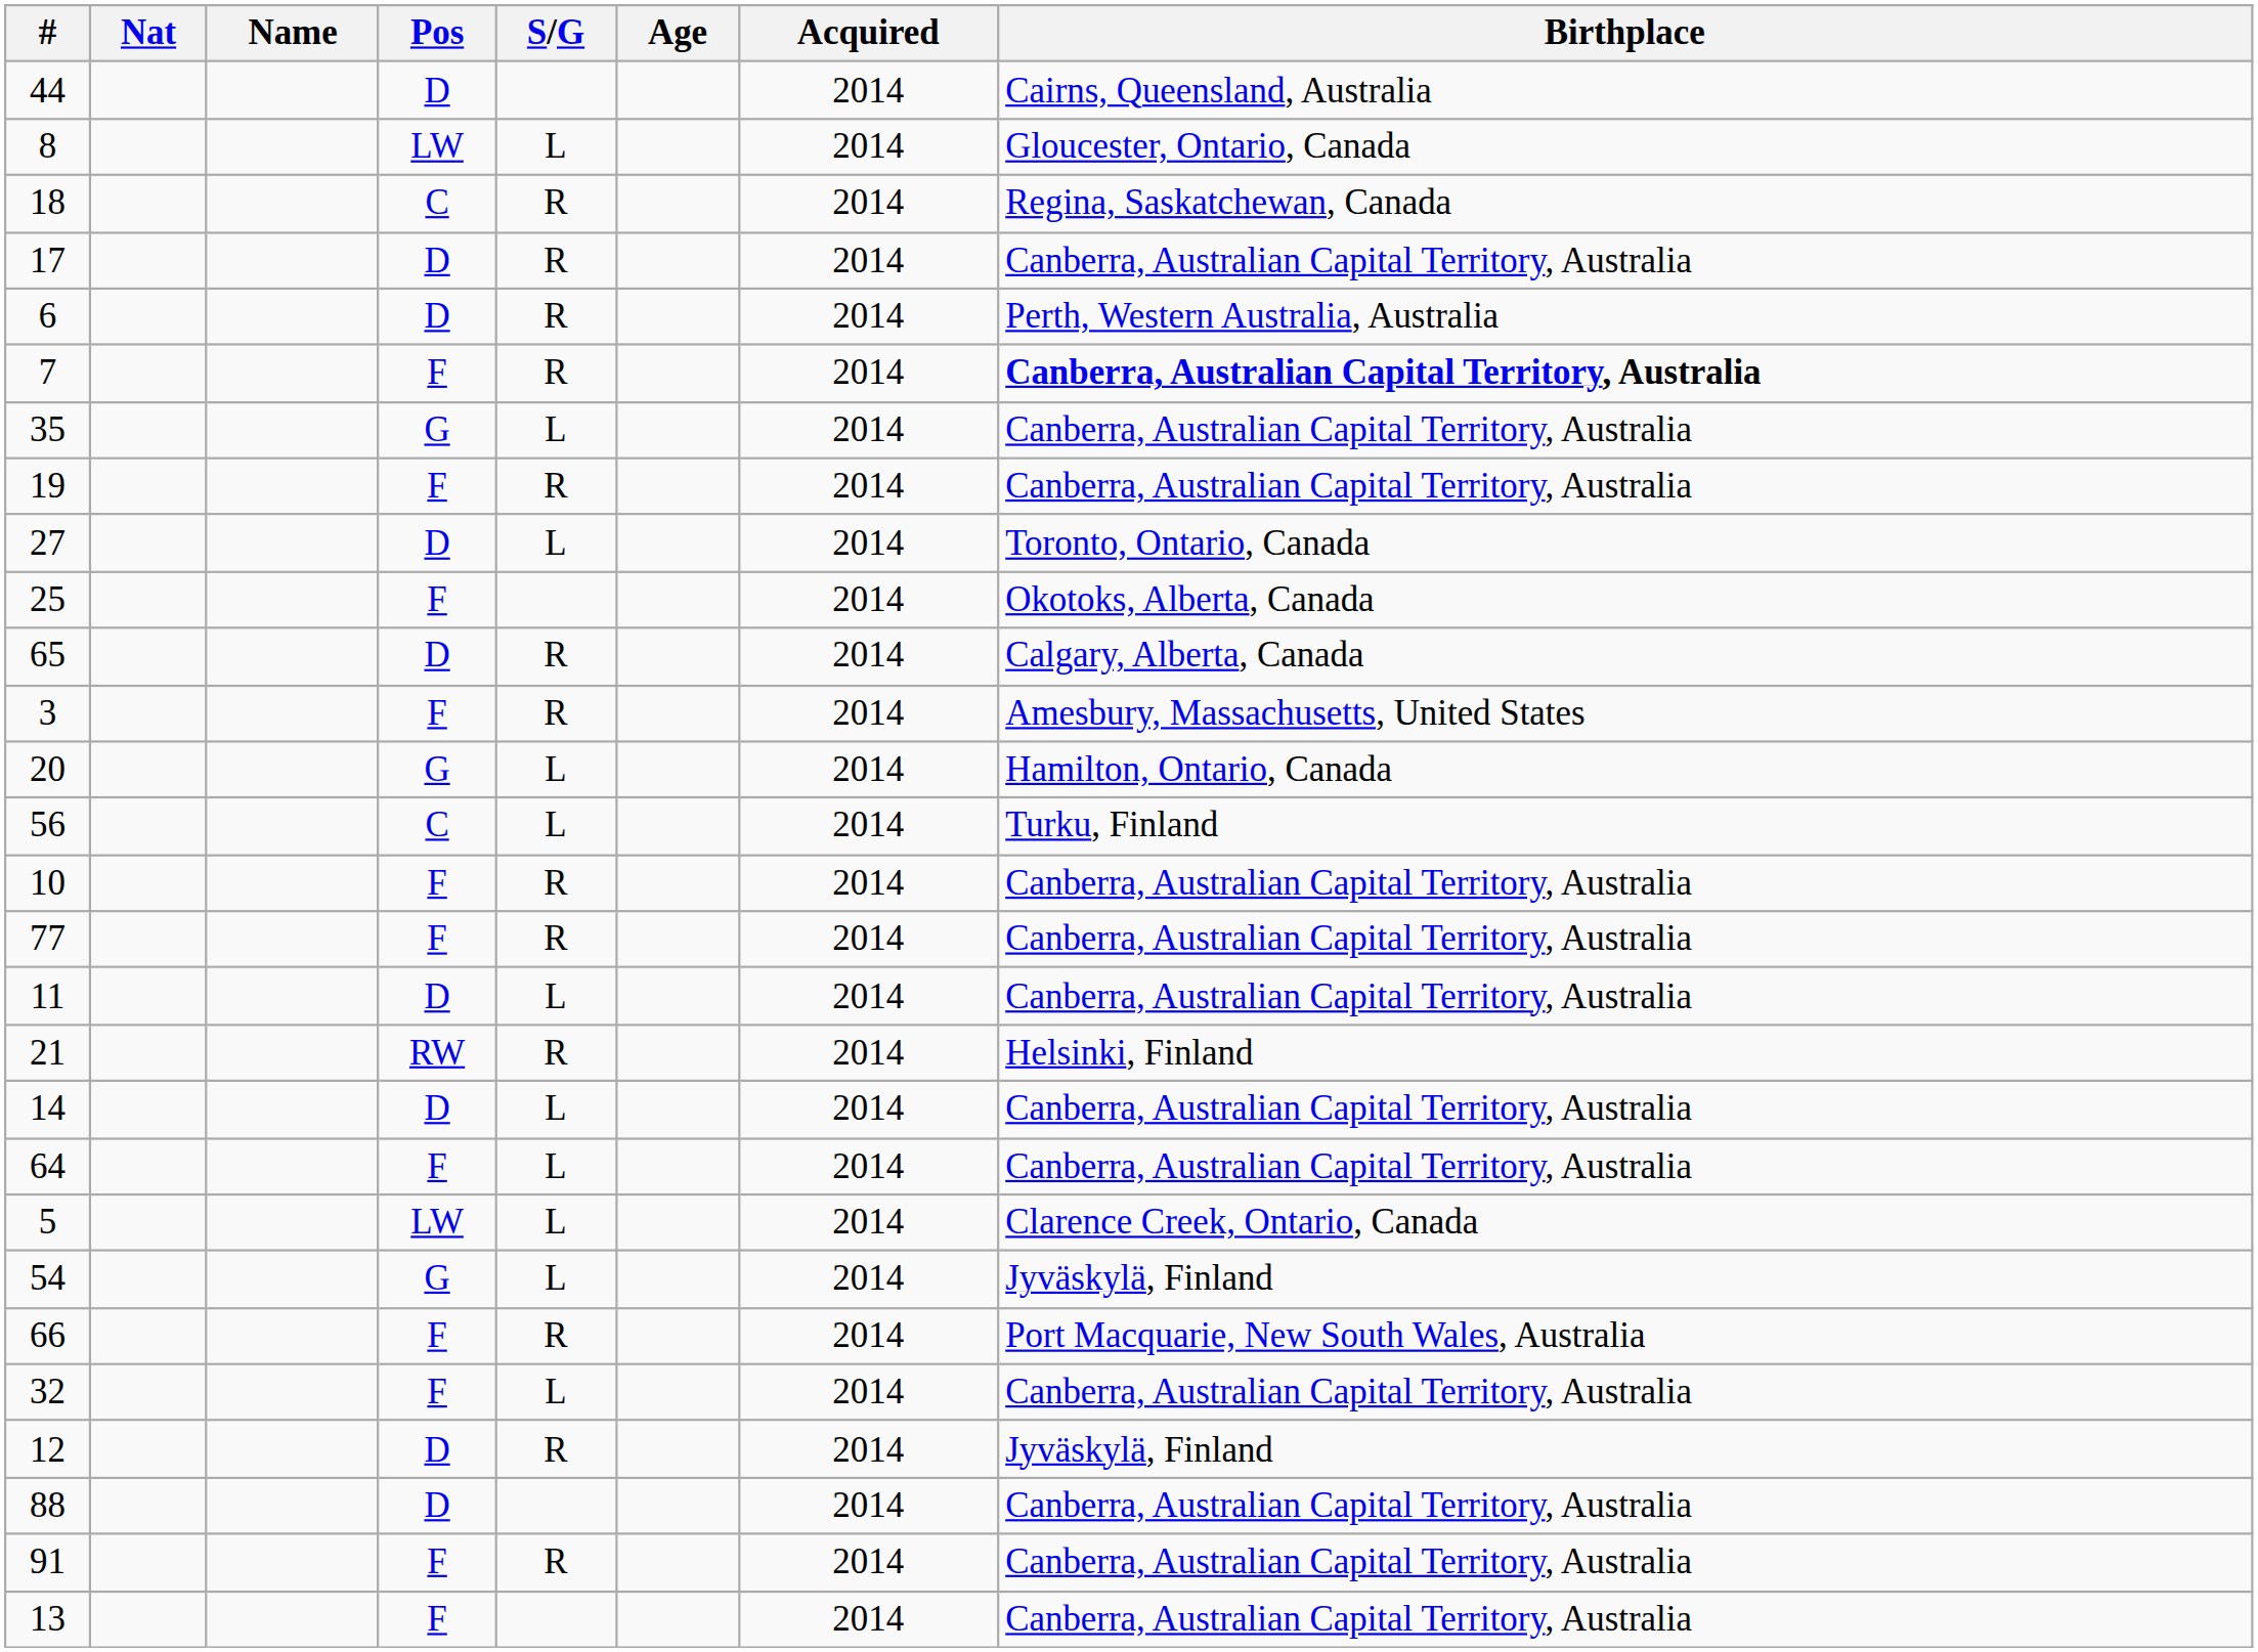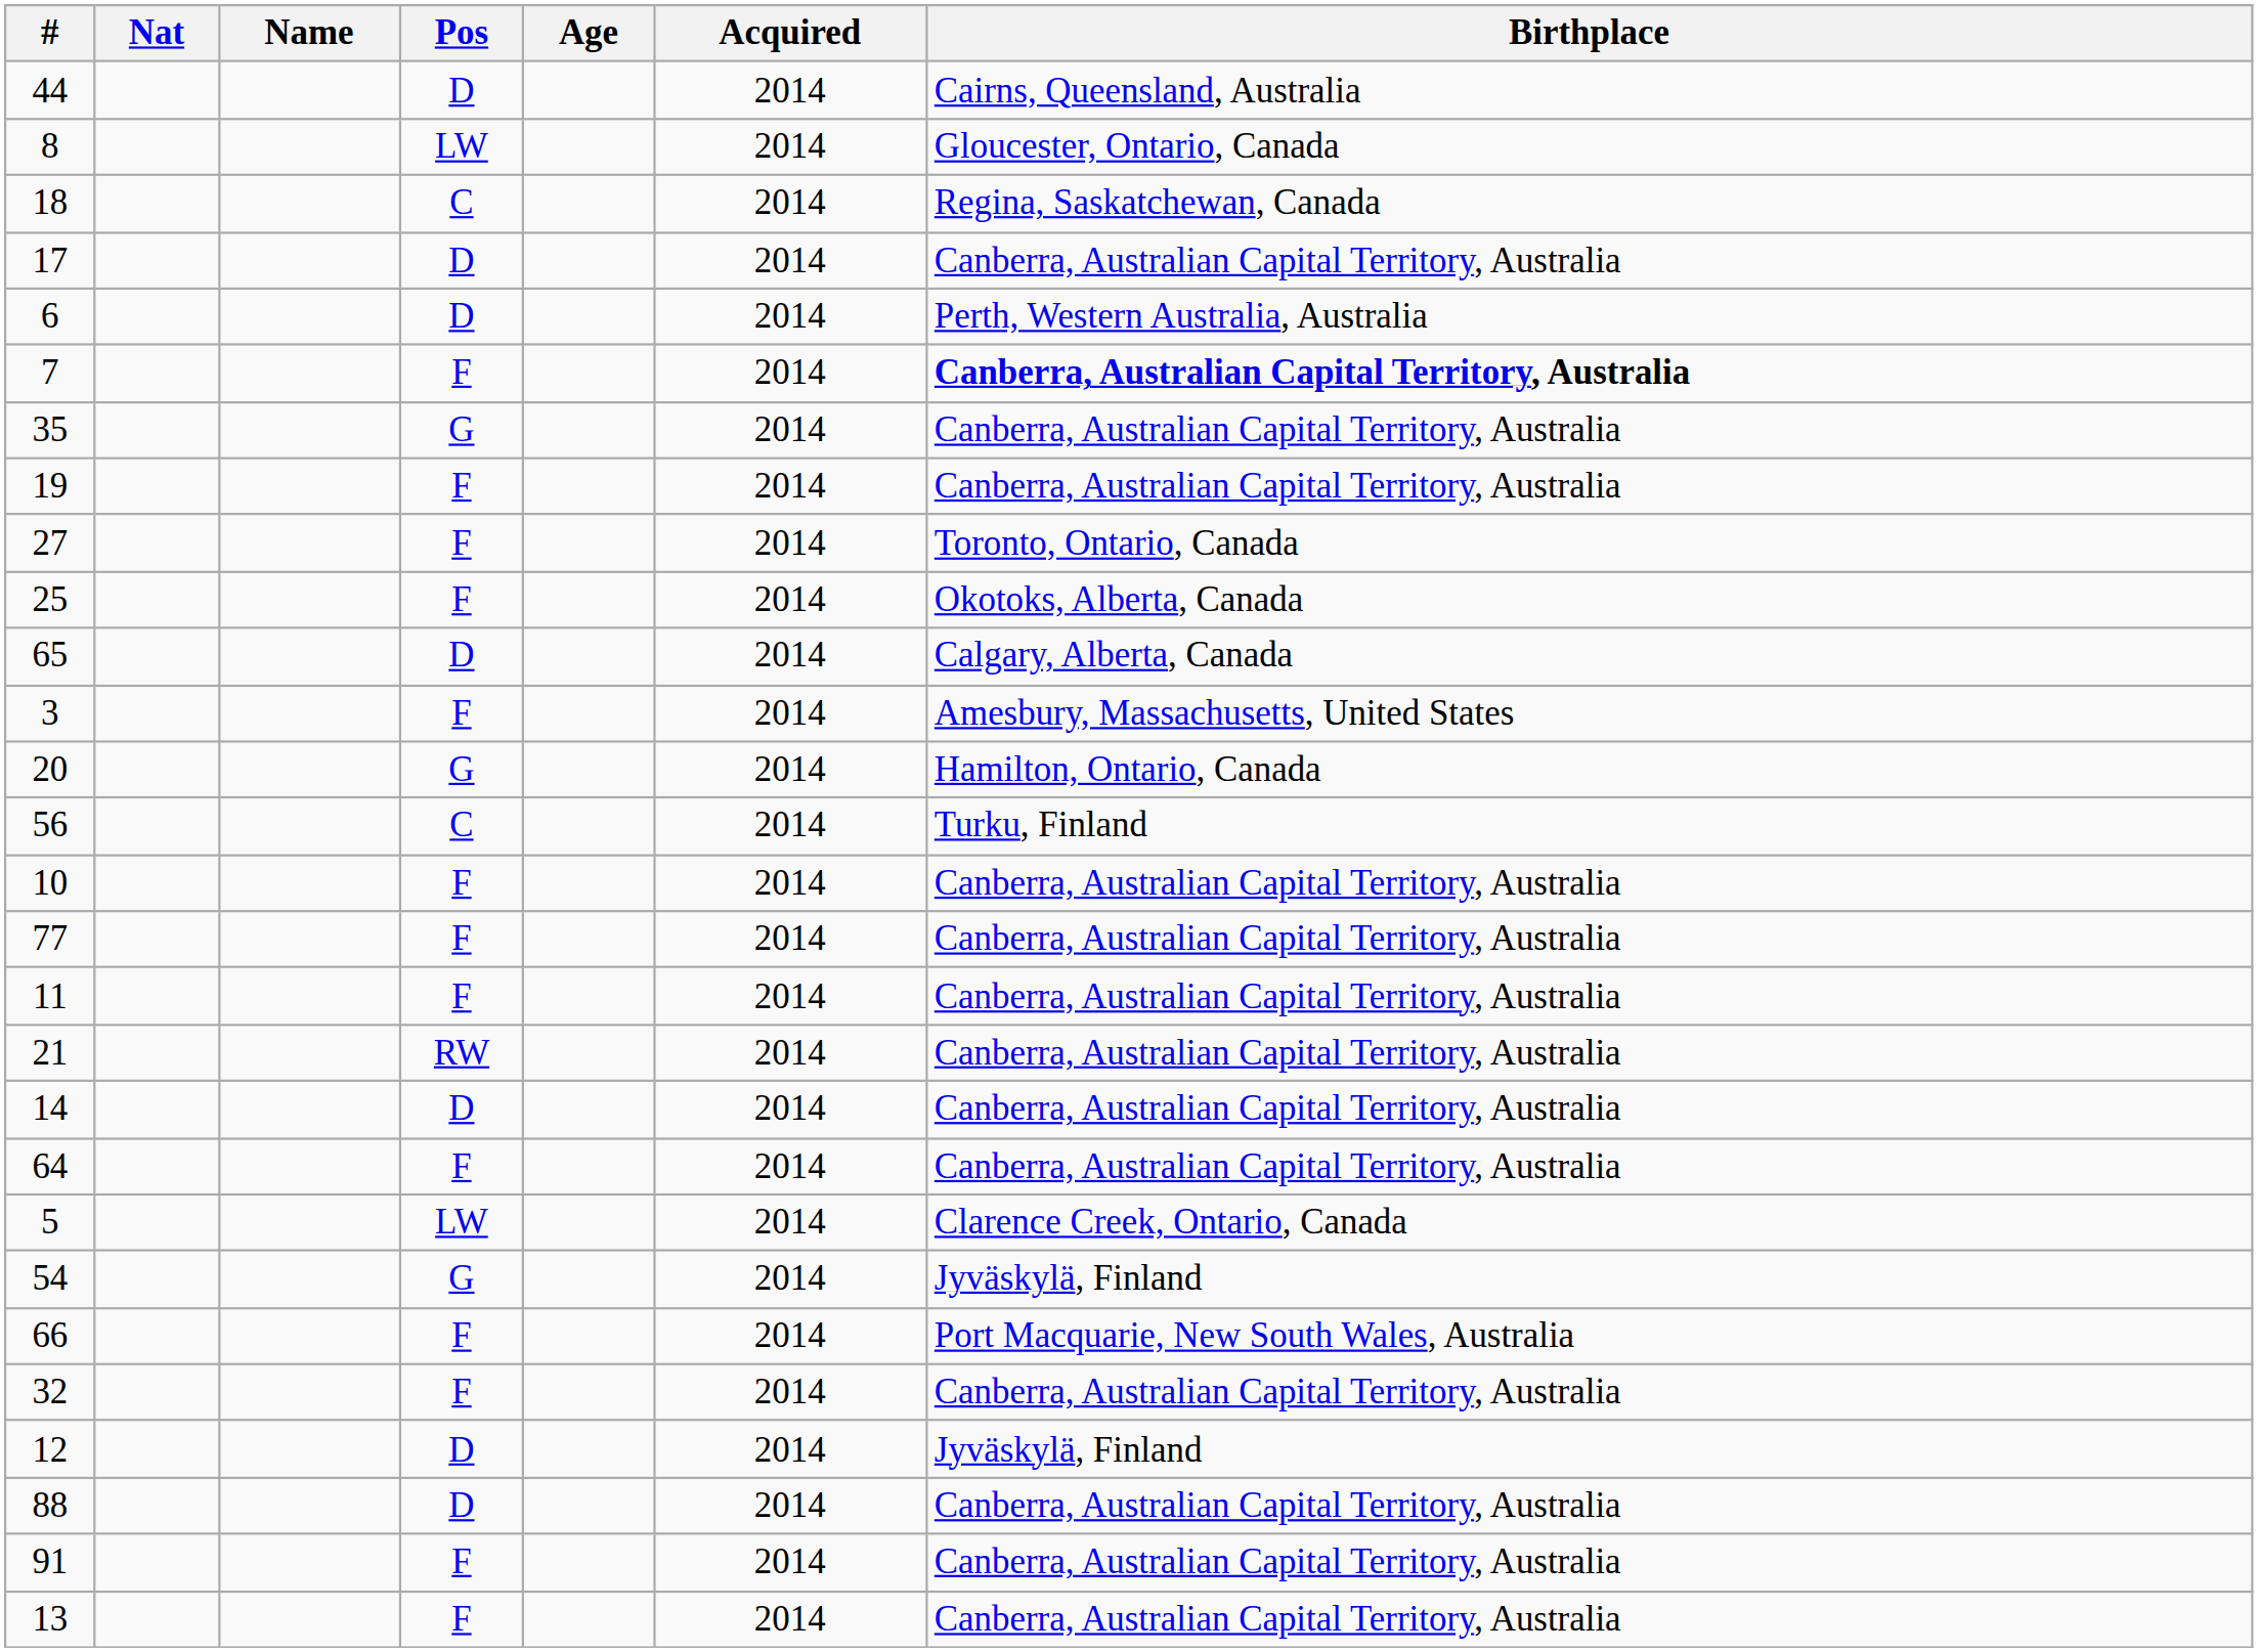 <table class="wikitable sortable" style="width:63em; text-align: center">
 <tr>
 <th>#</th>
 <th><a href='#'>Nat</a></th>
 <th>Name</th>
 <th><a href='#'>Pos</a></th>
-<th><a href='#'>S</a>/<a href='#'>G</a></th>
 <th>Age</th>
 <th>Acquired</th>
 <th>Birthplace</th>
 </tr>
 <tr>
 <td>44</td>
 <td></td>
 <td align="left"></td>
 <td><a href='#'>D</a></td>
 <td></td>
-<td></td>
 <td>2014</td>
 <td align="left"><a href='#'>Cairns, Queensland</a>, Australia</td>
 </tr>
 <tr>
 <td>8</td>
 <td></td>
 <td align="left"></td>
 <td><a href='#'>LW</a></td>
-<td>L</td>
 <td></td>
 <td>2014</td>
 <td align="left"><a href='#'>Gloucester, Ontario</a>, Canada</td>
 </tr>
 <tr>
 <td>18</td>
 <td></td>
 <td align="left"></td>
 <td><a href='#'>C</a></td>
-<td>R</td>
 <td></td>
 <td>2014</td>
 <td align="left"><a href='#'>Regina, Saskatchewan</a>, Canada</td>
 </tr>
 <tr>
 <td>17</td>
 <td></td>
 <td align="left"></td>
 <td><a href='#'>D</a></td>
-<td>R</td>
 <td></td>
 <td>2014</td>
 <td align="left"><a href='#'>Canberra, Australian Capital Territory</a>, Australia</td>
 </tr>
 <tr>
 <td>6</td>
 <td></td>
 <td align="left"></td>
 <td><a href='#'>D</a></td>
-<td>R</td>
 <td></td>
 <td>2014</td>
 <td align="left"><a href='#'>Perth, Western Australia</a>, Australia</td>
 </tr>
 <tr>
 <td>7</td>
 <td></td>
 <td align="left"></td>
 <td><a href='#'>F</a></td>
-<td>R</td>
 <td></td>
 <td>2014</td>
 <td align="left"><strong><a href='#'>Canberra, Australian Capital Territory</a>, Australia</strong></td>
 </tr>
 <tr>
 <td>35</td>
 <td></td>
 <td align="left"></td>
 <td><a href='#'>G</a></td>
-<td>L</td>
 <td></td>
 <td>2014</td>
 <td align="left"><a href='#'>Canberra, Australian Capital Territory</a>, Australia</td>
 </tr>
 <tr>
 <td>19</td>
 <td></td>
 <td align="left"></td>
 <td><a href='#'>F</a></td>
-<td>R</td>
 <td></td>
 <td>2014</td>
 <td align="left"><a href='#'>Canberra, Australian Capital Territory</a>, Australia</td>
 </tr>
 <tr>
 <td>27</td>
 <td></td>
 <td align="left"></td>
-<td><a href='#'>D</a></td>
-<td>L</td>
+<td><a href='#'>F</a></td>
 <td></td>
 <td>2014</td>
 <td align="left"><a href='#'>Toronto, Ontario</a>, Canada</td>
 </tr>
 <tr>
 <td>25</td>
 <td></td>
 <td align="left"></td>
 <td><a href='#'>F</a></td>
 <td></td>
-<td></td>
 <td>2014</td>
 <td align="left"><a href='#'>Okotoks, Alberta</a>, Canada</td>
 </tr>
 <tr>
 <td>65</td>
 <td></td>
 <td align="left"></td>
 <td><a href='#'>D</a></td>
-<td>R</td>
 <td></td>
 <td>2014</td>
 <td align="left"><a href='#'>Calgary, Alberta</a>, Canada</td>
 </tr>
 <tr>
 <td>3</td>
 <td></td>
 <td align="left"></td>
 <td><a href='#'>F</a></td>
-<td>R</td>
 <td></td>
 <td>2014</td>
 <td align="left"><a href='#'>Amesbury, Massachusetts</a>, United States</td>
 </tr>
 <tr>
 <td>20</td>
 <td></td>
 <td align="left"></td>
 <td><a href='#'>G</a></td>
-<td>L</td>
 <td></td>
 <td>2014</td>
 <td align="left"><a href='#'>Hamilton, Ontario</a>, Canada</td>
 </tr>
 <tr>
 <td>56</td>
 <td></td>
 <td align="left"></td>
 <td><a href='#'>C</a></td>
-<td>L</td>
 <td></td>
 <td>2014</td>
 <td align="left"><a href='#'>Turku</a>, Finland</td>
 </tr>
 <tr>
 <td>10</td>
 <td></td>
 <td align="left"></td>
 <td><a href='#'>F</a></td>
-<td>R</td>
 <td></td>
 <td>2014</td>
 <td align="left"><a href='#'>Canberra, Australian Capital Territory</a>, Australia</td>
 </tr>
 <tr>
 <td>77</td>
 <td></td>
 <td align="left"></td>
 <td><a href='#'>F</a></td>
-<td>R</td>
 <td></td>
 <td>2014</td>
 <td align="left"><a href='#'>Canberra, Australian Capital Territory</a>, Australia</td>
 </tr>
 <tr>
 <td>11</td>
 <td></td>
 <td align="left"></td>
-<td><a href='#'>D</a></td>
-<td>L</td>
+<td><a href='#'>F</a></td>
 <td></td>
 <td>2014</td>
 <td align="left"><a href='#'>Canberra, Australian Capital Territory</a>, Australia</td>
 </tr>
 <tr>
 <td>21</td>
 <td></td>
 <td align="left"></td>
 <td><a href='#'>RW</a></td>
-<td>R</td>
 <td></td>
 <td>2014</td>
-<td align="left"><a href='#'>Helsinki</a>, Finland</td>
+<td align="left"><a href='#'>Canberra, Australian Capital Territory</a>, Australia</td>
 </tr>
 <tr>
 <td>14</td>
 <td></td>
 <td align="left"></td>
 <td><a href='#'>D</a></td>
-<td>L</td>
 <td></td>
 <td>2014</td>
 <td align="left"><a href='#'>Canberra, Australian Capital Territory</a>, Australia</td>
 </tr>
 <tr>
 <td>64</td>
 <td></td>
 <td align="left"></td>
 <td><a href='#'>F</a></td>
-<td>L</td>
 <td></td>
 <td>2014</td>
 <td align="left"><a href='#'>Canberra, Australian Capital Territory</a>, Australia</td>
 </tr>
 <tr>
 <td>5</td>
 <td></td>
 <td align="left"></td>
 <td><a href='#'>LW</a></td>
-<td>L</td>
 <td></td>
 <td>2014</td>
 <td align="left"><a href='#'>Clarence Creek, Ontario</a>, Canada</td>
 </tr>
 <tr>
 <td>54</td>
 <td></td>
 <td align="left"></td>
 <td><a href='#'>G</a></td>
-<td>L</td>
 <td></td>
 <td>2014</td>
 <td align="left"><a href='#'>Jyväskylä</a>, Finland</td>
 </tr>
 <tr>
 <td>66</td>
 <td></td>
 <td align="left"></td>
 <td><a href='#'>F</a></td>
-<td>R</td>
 <td></td>
 <td>2014</td>
 <td align="left"><a href='#'>Port Macquarie, New South Wales</a>, Australia</td>
 </tr>
 <tr>
 <td>32</td>
 <td></td>
 <td align="left"></td>
 <td><a href='#'>F</a></td>
-<td>L</td>
 <td></td>
 <td>2014</td>
 <td align="left"><a href='#'>Canberra, Australian Capital Territory</a>, Australia</td>
 </tr>
 <tr>
 <td>12</td>
 <td></td>
 <td align="left"></td>
 <td><a href='#'>D</a></td>
-<td>R</td>
 <td></td>
 <td>2014</td>
 <td align="left"><a href='#'>Jyväskylä</a>, Finland</td>
 </tr>
 <tr>
 <td>88</td>
 <td></td>
 <td align="left"></td>
 <td><a href='#'>D</a></td>
 <td></td>
-<td></td>
 <td>2014</td>
 <td align="left"><a href='#'>Canberra, Australian Capital Territory</a>, Australia</td>
 </tr>
 <tr>
 <td>91</td>
 <td></td>
 <td align="left"></td>
 <td><a href='#'>F</a></td>
-<td>R</td>
 <td></td>
 <td>2014</td>
 <td align="left"><a href='#'>Canberra, Australian Capital Territory</a>, Australia</td>
 </tr>
 <tr>
 <td>13</td>
 <td></td>
 <td align="left"></td>
 <td><a href='#'>F</a></td>
 <td></td>
-<td></td>
 <td>2014</td>
 <td align="left"><a href='#'>Canberra, Australian Capital Territory</a>, Australia</td>
 </tr>
 </table>
